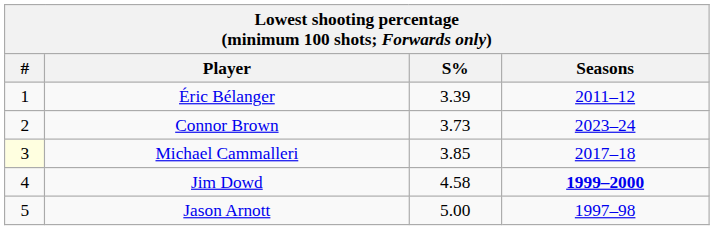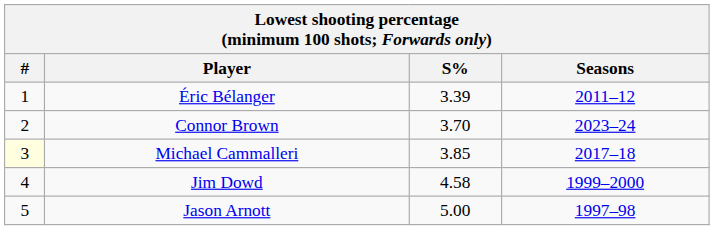 <table class="wikitable" style="text-align: center; font-size: 95%" width="70%">
 <tr>
 <th colspan="4">Lowest shooting percentage<br>(minimum 100 shots; <em>Forwards only</em>)</th>
 </tr>
 <tr>
 <th>#</th>
 <th>Player</th>
 <th>S%</th>
 <th>Seasons</th>
 </tr>
 <tr>
 <td>1</td>
 <td><a href='#'>Éric Bélanger</a></td>
 <td>3.39</td>
 <td><a href='#'>2011–12</a></td>
 </tr>
 <tr>
 <td>2</td>
 <td><a href='#'>Connor Brown</a></td>
-<td>3.73</td>
+<td>3.70</td>
 <td><a href='#'>2023–24</a></td>
 </tr>
 <tr>
 <td style="background: lightyellow;">3</td>
 <td><a href='#'>Michael Cammalleri</a></td>
 <td>3.85</td>
 <td><a href='#'>2017–18</a></td>
 </tr>
 <tr>
 <td>4</td>
 <td><a href='#'>Jim Dowd</a></td>
 <td>4.58</td>
-<td><strong><a href='#'>1999–2000</a></strong></td>
+<td><a href='#'>1999–2000</a></td>
 </tr>
 <tr>
 <td>5</td>
 <td><a href='#'>Jason Arnott</a></td>
 <td>5.00</td>
 <td><a href='#'>1997–98</a></td>
 </tr>
 </table>
